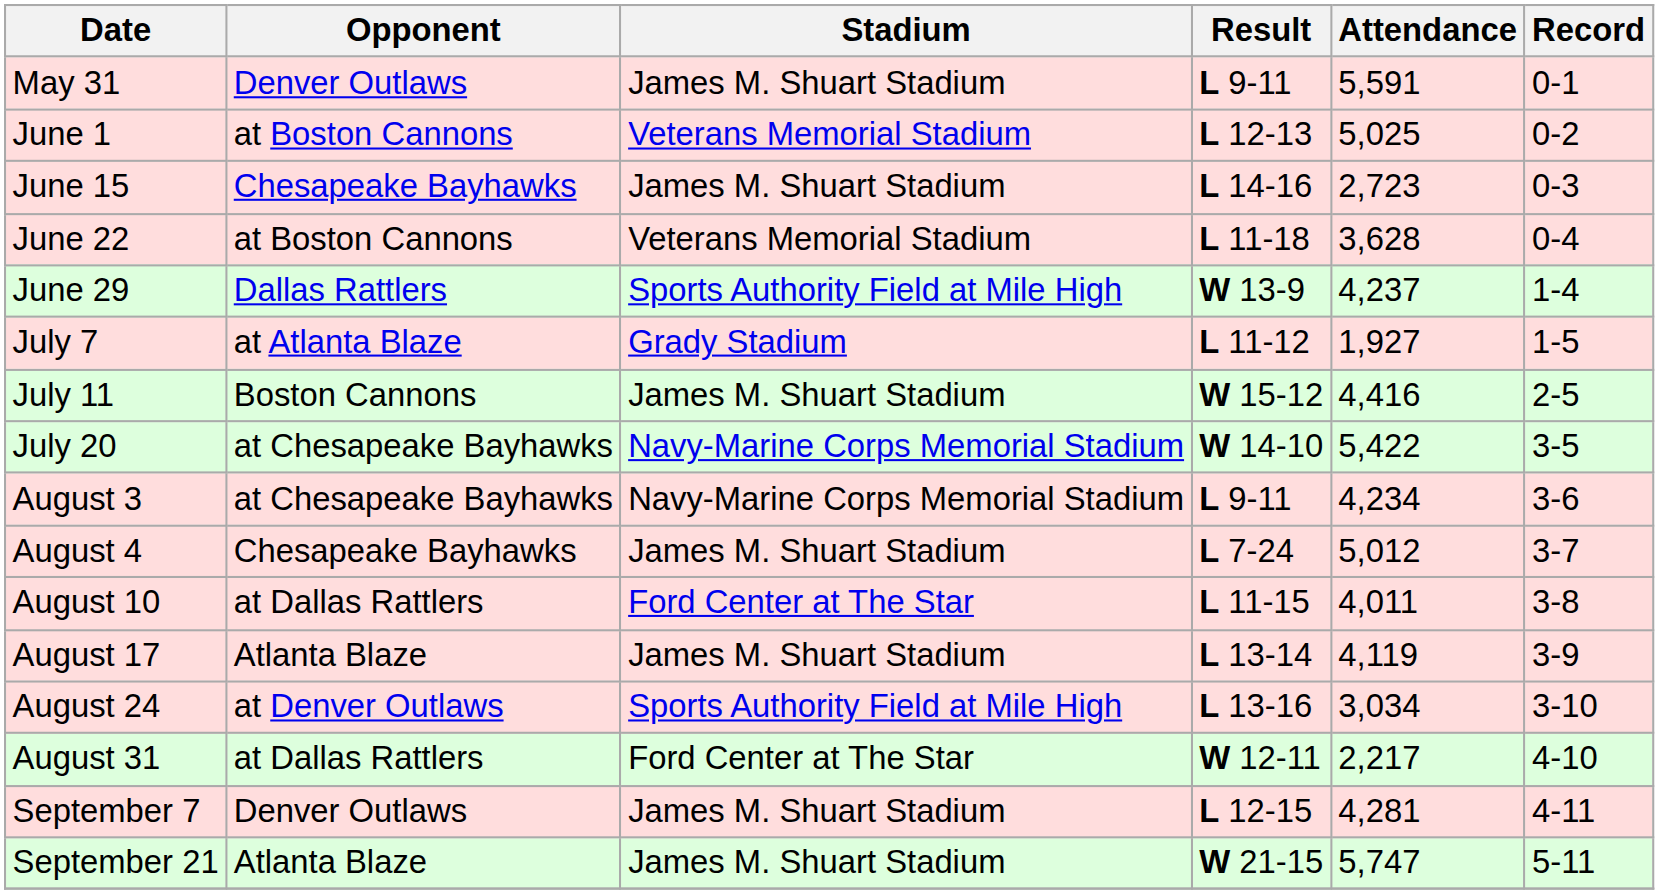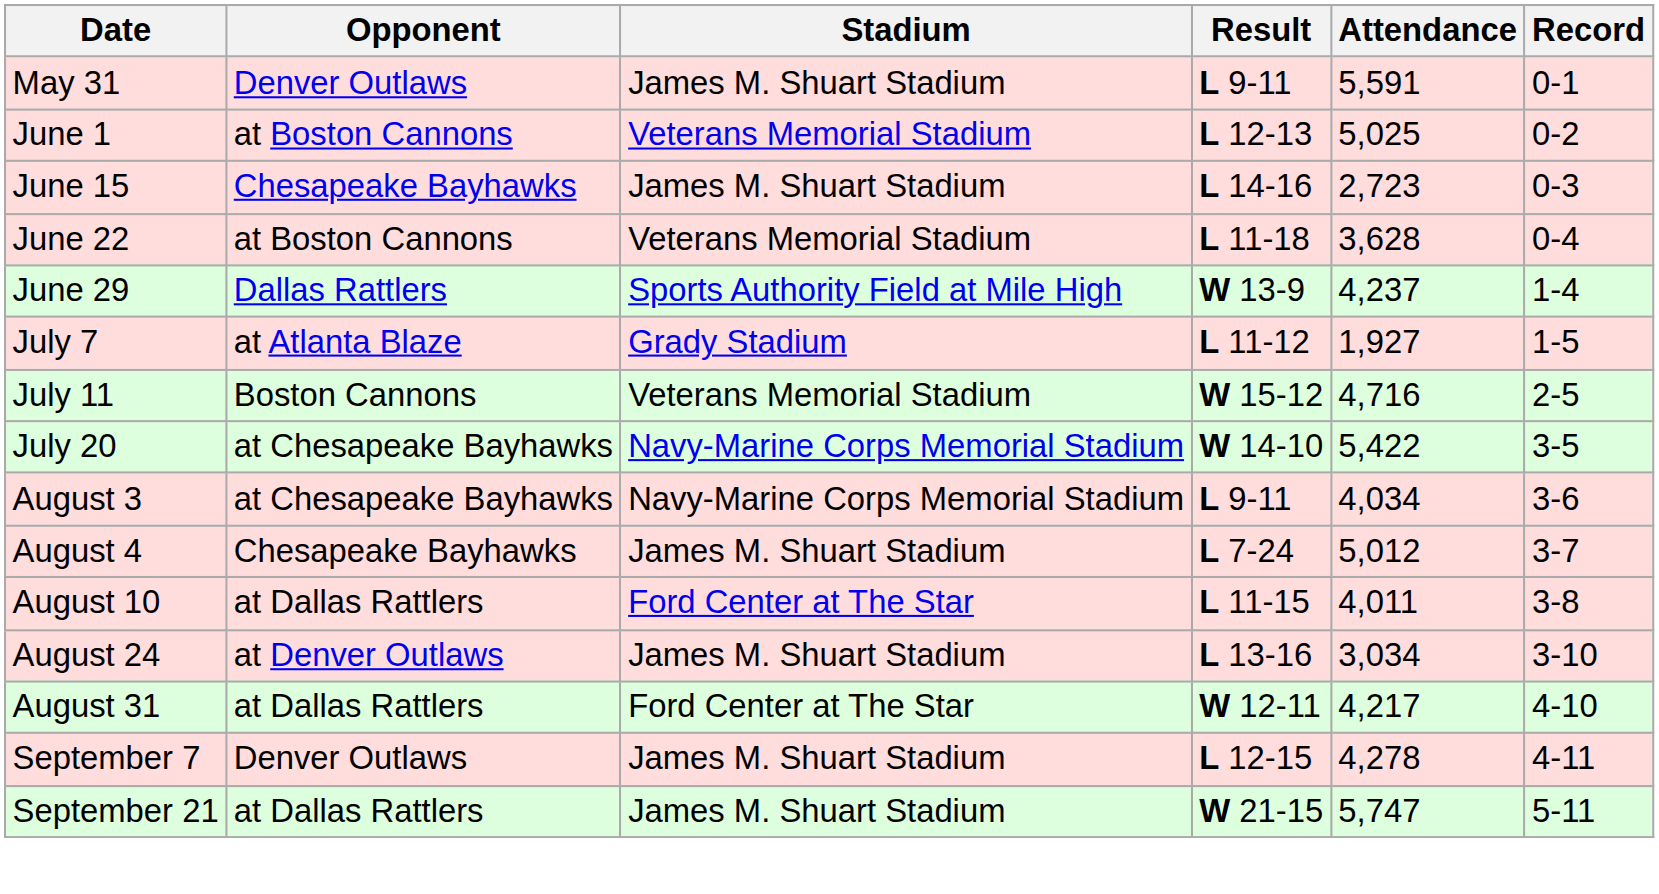 <table class="wikitable">
 <tr>
 <th>Date</th>
 <th>Opponent</th>
 <th>Stadium</th>
 <th>Result</th>
 <th>Attendance</th>
 <th>Record</th>
 </tr>
 <tr bgcolor=FFDDDD>
 <td>May 31</td>
 <td><a href='#'>Denver Outlaws</a></td>
 <td>James M. Shuart Stadium</td>
 <td><strong>L</strong> 9-11</td>
 <td>5,591</td>
 <td>0-1</td>
 </tr>
 <tr bgcolor=FFDDDD>
 <td>June 1</td>
 <td>at <a href='#'>Boston Cannons</a></td>
 <td><a href='#'>Veterans Memorial Stadium</a></td>
 <td><strong>L</strong> 12-13</td>
 <td>5,025</td>
 <td>0-2</td>
 </tr>
 <tr bgcolor=FFDDDD>
 <td>June 15</td>
 <td><a href='#'>Chesapeake Bayhawks</a></td>
 <td>James M. Shuart Stadium</td>
 <td><strong>L</strong> 14-16</td>
 <td>2,723</td>
 <td>0-3</td>
 </tr>
 <tr bgcolor=FFDDDD>
 <td>June 22</td>
 <td>at Boston Cannons</td>
 <td>Veterans Memorial Stadium</td>
 <td><strong>L</strong> 11-18</td>
 <td>3,628</td>
 <td>0-4</td>
 </tr>
 <tr bgcolor=DDFFDD>
 <td>June 29</td>
 <td><a href='#'>Dallas Rattlers</a></td>
 <td><a href='#'>Sports Authority Field at Mile High</a></td>
 <td><strong>W</strong> 13-9</td>
 <td>4,237</td>
 <td>1-4</td>
 </tr>
 <tr bgcolor=FFDDDD>
 <td>July 7</td>
 <td>at <a href='#'>Atlanta Blaze</a></td>
 <td><a href='#'>Grady Stadium</a></td>
 <td><strong>L</strong> 11-12</td>
 <td>1,927</td>
 <td>1-5</td>
 </tr>
 <tr bgcolor=DDFFDD>
 <td>July 11</td>
 <td>Boston Cannons</td>
-<td>James M. Shuart Stadium</td>
+<td>Veterans Memorial Stadium</td>
 <td><strong>W</strong> 15-12</td>
-<td>4,416</td>
+<td>4,716</td>
 <td>2-5</td>
 </tr>
 <tr bgcolor=DDFFDD>
 <td>July 20</td>
 <td>at Chesapeake Bayhawks</td>
 <td><a href='#'>Navy-Marine Corps Memorial Stadium</a></td>
 <td><strong>W</strong> 14-10</td>
 <td>5,422</td>
 <td>3-5</td>
 </tr>
 <tr bgcolor=FFDDDD>
 <td>August 3</td>
 <td>at Chesapeake Bayhawks</td>
 <td>Navy-Marine Corps Memorial Stadium</td>
 <td><strong>L</strong> 9-11</td>
-<td>4,234</td>
+<td>4,034</td>
 <td>3-6</td>
 </tr>
 <tr bgcolor=FFDDDD>
 <td>August 4</td>
 <td>Chesapeake Bayhawks</td>
 <td>James M. Shuart Stadium</td>
 <td><strong>L</strong> 7-24</td>
 <td>5,012</td>
 <td>3-7</td>
 </tr>
 <tr bgcolor=FFDDDD>
 <td>August 10</td>
 <td>at Dallas Rattlers</td>
 <td><a href='#'>Ford Center at The Star</a></td>
 <td><strong>L</strong> 11-15</td>
 <td>4,011</td>
 <td>3-8</td>
 </tr>
 <tr bgcolor=FFDDDD>
-<td>August 17</td>
-<td>Atlanta Blaze</td>
-<td>James M. Shuart Stadium</td>
-<td><strong>L</strong> 13-14 </td>
-<td>4,119</td>
-<td>3-9</td>
-</tr>
-<tr bgcolor=FFDDDD>
 <td>August 24</td>
 <td>at <a href='#'>Denver Outlaws</a></td>
-<td><a href='#'>Sports Authority Field at Mile High</a></td>
+<td>James M. Shuart Stadium</td>
 <td><strong>L</strong> 13-16</td>
 <td>3,034</td>
 <td>3-10</td>
 </tr>
 <tr bgcolor=DDFFDD>
 <td>August 31</td>
 <td>at Dallas Rattlers</td>
 <td>Ford Center at The Star</td>
 <td><strong>W</strong> 12-11</td>
-<td>2,217</td>
+<td>4,217</td>
 <td>4-10</td>
 </tr>
 <tr bgcolor=FFDDDD>
 <td>September 7</td>
 <td>Denver Outlaws</td>
 <td>James M. Shuart Stadium</td>
 <td><strong>L</strong> 12-15</td>
-<td>4,281</td>
+<td>4,278</td>
 <td>4-11</td>
 </tr>
 <tr bgcolor=DDFFDD>
 <td>September 21</td>
-<td>Atlanta Blaze</td>
+<td>at Dallas Rattlers</td>
 <td>James M. Shuart Stadium</td>
 <td><strong>W</strong> 21-15</td>
 <td>5,747</td>
 <td>5-11</td>
 </tr>
 <tr>
 </tr>
 </table>
